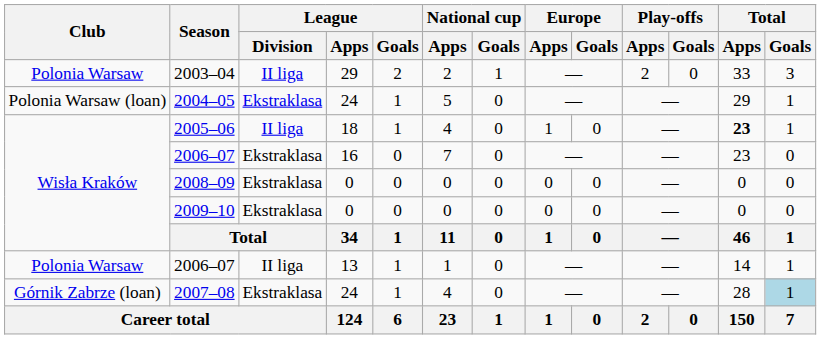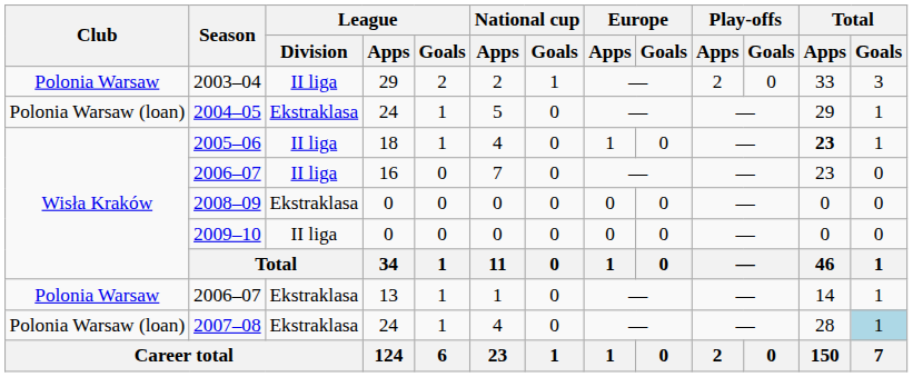 <table class="wikitable" style="text-align: center;">
 <tr>
 <th rowspan="2">Club</th>
 <th rowspan="2">Season</th>
 <th colspan="3">League</th>
 <th colspan="2">National cup</th>
 <th colspan="2">Europe</th>
 <th colspan="2">Play-offs</th>
 <th colspan="2">Total</th>
 </tr>
 <tr>
 <th>Division</th>
 <th>Apps</th>
 <th>Goals</th>
 <th>Apps</th>
 <th>Goals</th>
 <th>Apps</th>
 <th>Goals</th>
 <th>Apps</th>
 <th>Goals</th>
 <th>Apps</th>
 <th>Goals</th>
 </tr>
 <tr>
 <td rowspan="1" valign="center"><a href='#'>Polonia Warsaw</a></td>
 <td>2003–04</td>
 <td><a href='#'>II liga</a></td>
 <td>29</td>
 <td>2</td>
 <td>2</td>
 <td>1</td>
 <td colspan=2>—</td>
 <td>2</td>
 <td>0</td>
 <td>33</td>
 <td>3</td>
 </tr>
 <tr>
 <td rowspan="1" valign="center">Polonia Warsaw (loan)</td>
 <td><a href='#'>2004–05</a></td>
 <td><a href='#'>Ekstraklasa</a></td>
 <td>24</td>
 <td>1</td>
 <td>5</td>
 <td>0</td>
 <td colspan=2>—</td>
 <td colspan=2>—</td>
 <td>29</td>
 <td>1</td>
 </tr>
 <tr>
 <td rowspan="5" valign="center"><a href='#'>Wisła Kraków</a></td>
 <td><a href='#'>2005–06</a></td>
 <td><a href='#'>II liga</a></td>
 <td>18</td>
 <td>1</td>
 <td>4</td>
 <td>0</td>
 <td>1</td>
 <td>0</td>
 <td colspan=2>—</td>
 <td><strong>23</strong></td>
 <td>1</td>
 </tr>
 <tr>
 <td><a href='#'>2006–07</a></td>
-<td>Ekstraklasa</td>
+<td><a href='#'>II liga</a></td>
 <td>16</td>
 <td>0</td>
 <td>7</td>
 <td>0</td>
 <td colspan=2>—</td>
 <td colspan=2>—</td>
 <td>23</td>
 <td>0</td>
 </tr>
 <tr>
 <td><a href='#'>2008–09</a></td>
 <td>Ekstraklasa</td>
 <td>0</td>
 <td>0</td>
 <td>0</td>
 <td>0</td>
 <td>0</td>
 <td>0</td>
 <td colspan=2>—</td>
 <td>0</td>
 <td>0</td>
 </tr>
 <tr>
 <td><a href='#'>2009–10</a></td>
-<td>Ekstraklasa</td>
+<td>II liga</td>
 <td>0</td>
 <td>0</td>
 <td>0</td>
 <td>0</td>
 <td>0</td>
 <td>0</td>
 <td colspan=2>—</td>
 <td>0</td>
 <td>0</td>
 </tr>
 <tr>
 <th colspan="2">Total</th>
 <th>34</th>
 <th>1</th>
 <th>11</th>
 <th>0</th>
 <th>1</th>
 <th>0</th>
 <th colspan=2>—</th>
 <th>46</th>
 <th>1</th>
 </tr>
 <tr>
 <td rowspan="1" valign="center"><a href='#'>Polonia Warsaw</a></td>
 <td>2006–07</td>
-<td>II liga</td>
+<td>Ekstraklasa</td>
 <td>13</td>
 <td>1</td>
 <td>1</td>
 <td>0</td>
 <td colspan=2>—</td>
 <td colspan=2>—</td>
 <td>14</td>
 <td>1</td>
 </tr>
 <tr>
-<td rowspan="1" valign="center"><a href='#'>Górnik Zabrze</a> (loan)</td>
+<td rowspan="1" valign="center">Polonia Warsaw (loan)</td>
 <td><a href='#'>2007–08</a></td>
 <td>Ekstraklasa</td>
 <td>24</td>
 <td>1</td>
 <td>4</td>
 <td>0</td>
 <td colspan=2>—</td>
 <td colspan=2>—</td>
 <td>28</td>
 <td style="background: lightblue;">1</td>
 </tr>
 <tr>
 <th colspan="3">Career total</th>
 <th>124</th>
 <th>6</th>
 <th>23</th>
 <th>1</th>
 <th>1</th>
 <th>0</th>
 <th>2</th>
 <th>0</th>
 <th>150</th>
 <th>7</th>
 </tr>
 </table>
